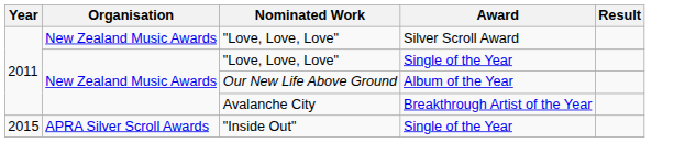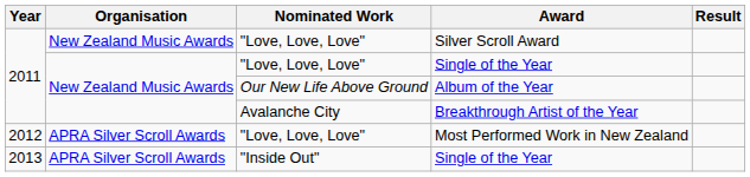 <table class="wikitable">
 <tr>
 <th>Year</th>
 <th>Organisation</th>
 <th>Nominated Work</th>
 <th>Award</th>
 <th>Result</th>
 </tr>
 <tr>
 <td rowspan="4">2011</td>
 <td><a href='#'>New Zealand Music Awards</a></td>
 <td>"Love, Love, Love"</td>
 <td>Silver Scroll Award</td>
 <td></td>
 </tr>
 <tr>
 <td rowspan="3"><a href='#'>New Zealand Music Awards</a></td>
 <td>"Love, Love, Love"</td>
 <td><a href='#'>Single of the Year</a></td>
 <td></td>
 </tr>
 <tr>
 <td><em>Our New Life Above Ground</em></td>
 <td><a href='#'>Album of the Year</a></td>
 <td></td>
 </tr>
 <tr>
 <td>Avalanche City</td>
 <td><a href='#'>Breakthrough Artist of the Year</a></td>
 <td></td>
 </tr>
 <tr>
-<td>2015</td>
+<td>2012</td>
+<td><a href='#'>APRA Silver Scroll Awards</a></td>
+<td>"Love, Love, Love"</td>
+<td>Most Performed Work in New Zealand</td>
+<td></td>
+</tr>
+<tr>
+<td>2013</td>
 <td><a href='#'>APRA Silver Scroll Awards</a></td>
 <td>"Inside Out"</td>
 <td><a href='#'>Single of the Year</a></td>
 <td></td>
 </tr>
 </table>
